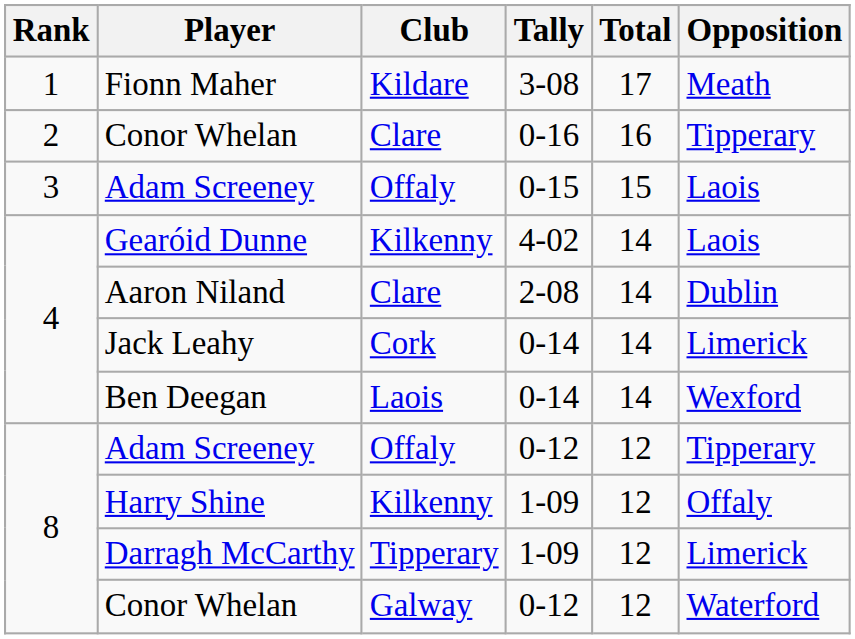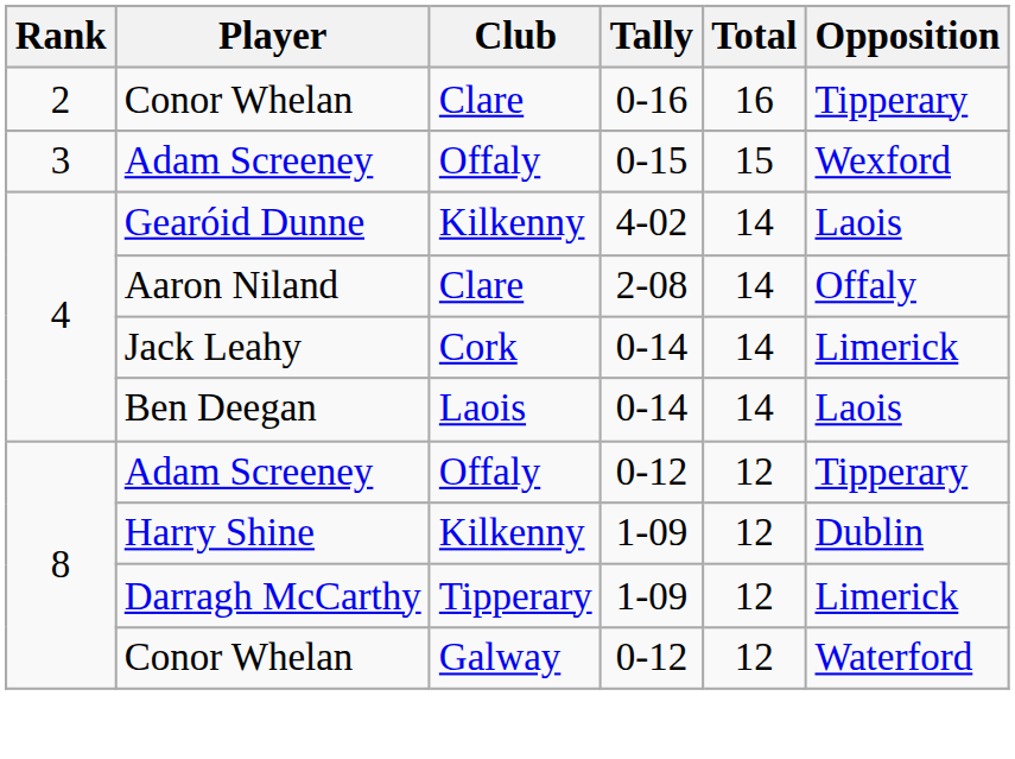 <table class="wikitable">
 <tr>
 <th>Rank</th>
 <th>Player</th>
 <th>Club</th>
 <th>Tally</th>
 <th>Total</th>
 <th>Opposition</th>
-</tr>
-<tr>
-<td rowspan="1" style="text-align:center;">1</td>
-<td>Fionn Maher</td>
-<td><a href='#'>Kildare</a></td>
-<td align=center>3-08</td>
-<td align=center>17</td>
-<td><a href='#'>Meath</a></td>
 </tr>
 <tr>
 <td rowspan="1" style="text-align:center;">2</td>
 <td>Conor Whelan</td>
 <td><a href='#'>Clare</a></td>
 <td align=center>0-16</td>
 <td align=center>16</td>
 <td><a href='#'>Tipperary</a></td>
 </tr>
 <tr>
 <td rowspan="1" style="text-align:center;">3</td>
 <td><a href='#'>Adam Screeney</a></td>
 <td><a href='#'>Offaly</a></td>
 <td align=center>0-15</td>
 <td align=center>15</td>
-<td><a href='#'>Laois</a></td>
+<td><a href='#'>Wexford</a></td>
 </tr>
 <tr>
 <td rowspan="4" style="text-align:center;">4</td>
 <td><a href='#'>Gearóid Dunne</a></td>
 <td><a href='#'>Kilkenny</a></td>
 <td align=center>4-02</td>
 <td align=center>14</td>
 <td><a href='#'>Laois</a></td>
 </tr>
 <tr>
 <td>Aaron Niland</td>
 <td><a href='#'>Clare</a></td>
 <td align=center>2-08</td>
 <td align=center>14</td>
-<td><a href='#'>Dublin</a></td>
+<td><a href='#'>Offaly</a></td>
 </tr>
 <tr>
 <td>Jack Leahy</td>
 <td><a href='#'>Cork</a></td>
 <td align=center>0-14</td>
 <td align=center>14</td>
 <td><a href='#'>Limerick</a></td>
 </tr>
 <tr>
 <td>Ben Deegan</td>
 <td><a href='#'>Laois</a></td>
 <td align=center>0-14</td>
 <td align=center>14</td>
-<td><a href='#'>Wexford</a></td>
+<td><a href='#'>Laois</a></td>
 </tr>
 <tr>
 <td rowspan="4" style="text-align:center;">8</td>
 <td><a href='#'>Adam Screeney</a></td>
 <td><a href='#'>Offaly</a></td>
 <td align=center>0-12</td>
 <td align=center>12</td>
 <td><a href='#'>Tipperary</a></td>
 </tr>
 <tr>
 <td><a href='#'>Harry Shine</a></td>
 <td><a href='#'>Kilkenny</a></td>
 <td align=center>1-09</td>
 <td align=center>12</td>
-<td><a href='#'>Offaly</a></td>
+<td><a href='#'>Dublin</a></td>
 </tr>
 <tr>
 <td><a href='#'>Darragh McCarthy</a></td>
 <td><a href='#'>Tipperary</a></td>
 <td align=center>1-09</td>
 <td align=center>12</td>
 <td><a href='#'>Limerick</a></td>
 </tr>
 <tr>
 <td>Conor Whelan</td>
 <td><a href='#'>Galway</a></td>
 <td align=center>0-12</td>
 <td align=center>12</td>
 <td><a href='#'>Waterford</a></td>
 </tr>
 </table>
